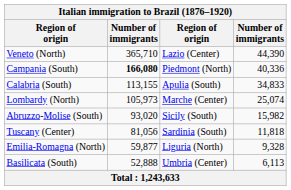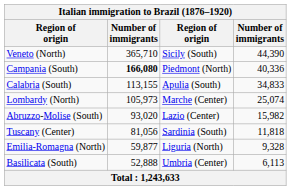 <table class="wikitable sortable">
 <tr>
 <th colspan=4>Italian immigration to Brazil (1876–1920)</th>
 </tr>
 <tr>
 <th>Region of<br>origin</th>
 <th>Number of<br>immigrants</th>
 <th>Region of<br>origin</th>
 <th>Number of<br>immigrants</th>
 </tr>
 <tr>
 <td><a href='#'>Veneto</a> (North)</td>
 <td style="text-align:right;">365,710</td>
-<td><a href='#'>Lazio</a> (Center)</td>
+<td><a href='#'>Sicily</a> (South)</td>
 <td style="text-align:right;">44,390</td>
 </tr>
 <tr>
 <td><a href='#'>Campania</a> (South)</td>
 <td style="text-align:right;"><strong>166,080</strong></td>
 <td><a href='#'>Piedmont</a> (North)</td>
 <td align="right">40,336</td>
 </tr>
 <tr>
 <td><a href='#'>Calabria</a> (South)</td>
 <td style="text-align:right;">113,155</td>
 <td><a href='#'>Apulia</a> (South)</td>
 <td style="text-align:right;">34,833</td>
 </tr>
 <tr>
 <td><a href='#'>Lombardy</a> (North)</td>
 <td style="text-align:right;">105,973</td>
 <td><a href='#'>Marche</a> (Center)</td>
 <td style="text-align:right;">25,074</td>
 </tr>
 <tr>
 <td><a href='#'>Abruzzo</a>-<a href='#'>Molise</a> (South)</td>
 <td style="text-align:right;">93,020</td>
-<td><a href='#'>Sicily</a> (South)</td>
+<td><a href='#'>Lazio</a> (Center)</td>
 <td style="text-align:right;">15,982</td>
 </tr>
 <tr>
 <td><a href='#'>Tuscany</a> (Center)</td>
 <td style="text-align:right;">81,056</td>
 <td><a href='#'>Sardinia</a> (South)</td>
 <td style="text-align:right;">11,818</td>
 </tr>
 <tr>
 <td><a href='#'>Emilia-Romagna</a> (North)</td>
 <td style="text-align:right;">59,877</td>
 <td><a href='#'>Liguria</a> (North)</td>
 <td style="text-align:right;">9,328</td>
 </tr>
 <tr>
 <td><a href='#'>Basilicata</a> (South)</td>
 <td style="text-align:right;">52,888</td>
 <td><a href='#'>Umbria</a> (Center)</td>
 <td style="text-align:right;">6,113</td>
 </tr>
 <tr>
 <th colspan=4>Total : 1,243,633</th>
 </tr>
 </table>
